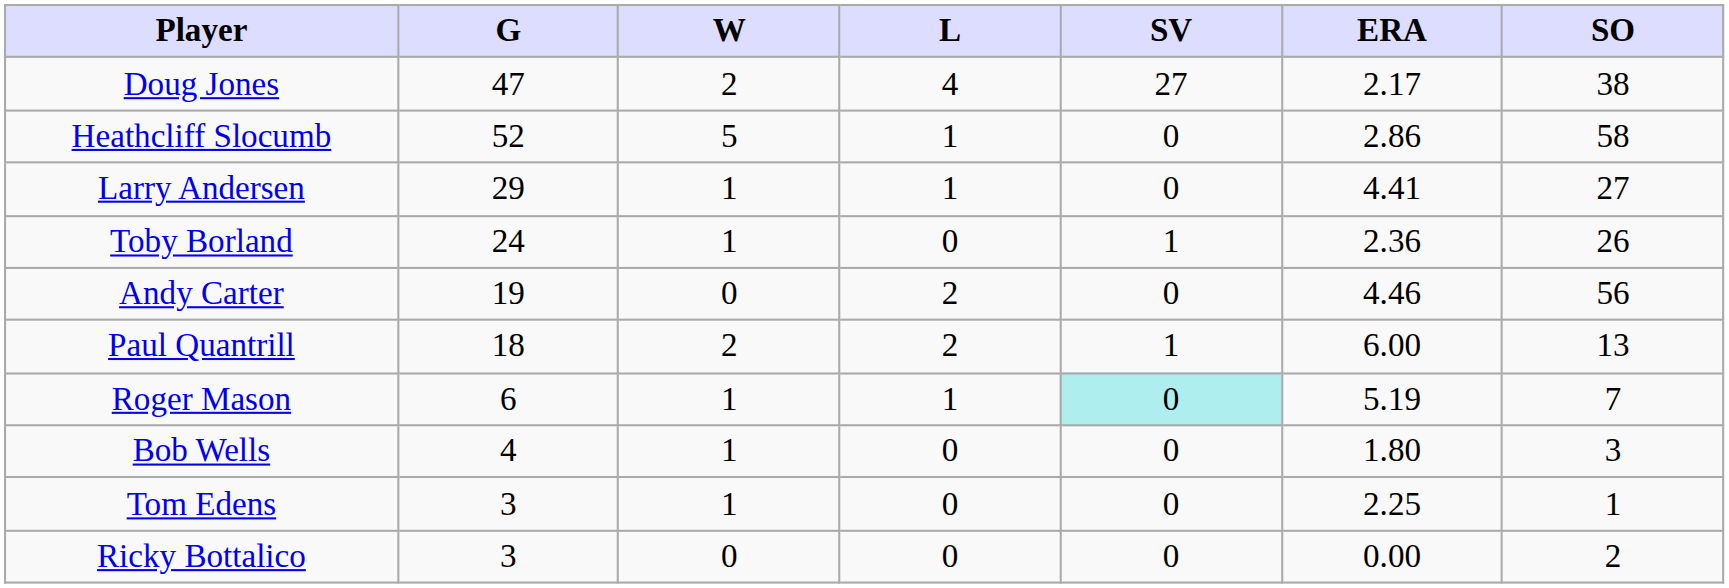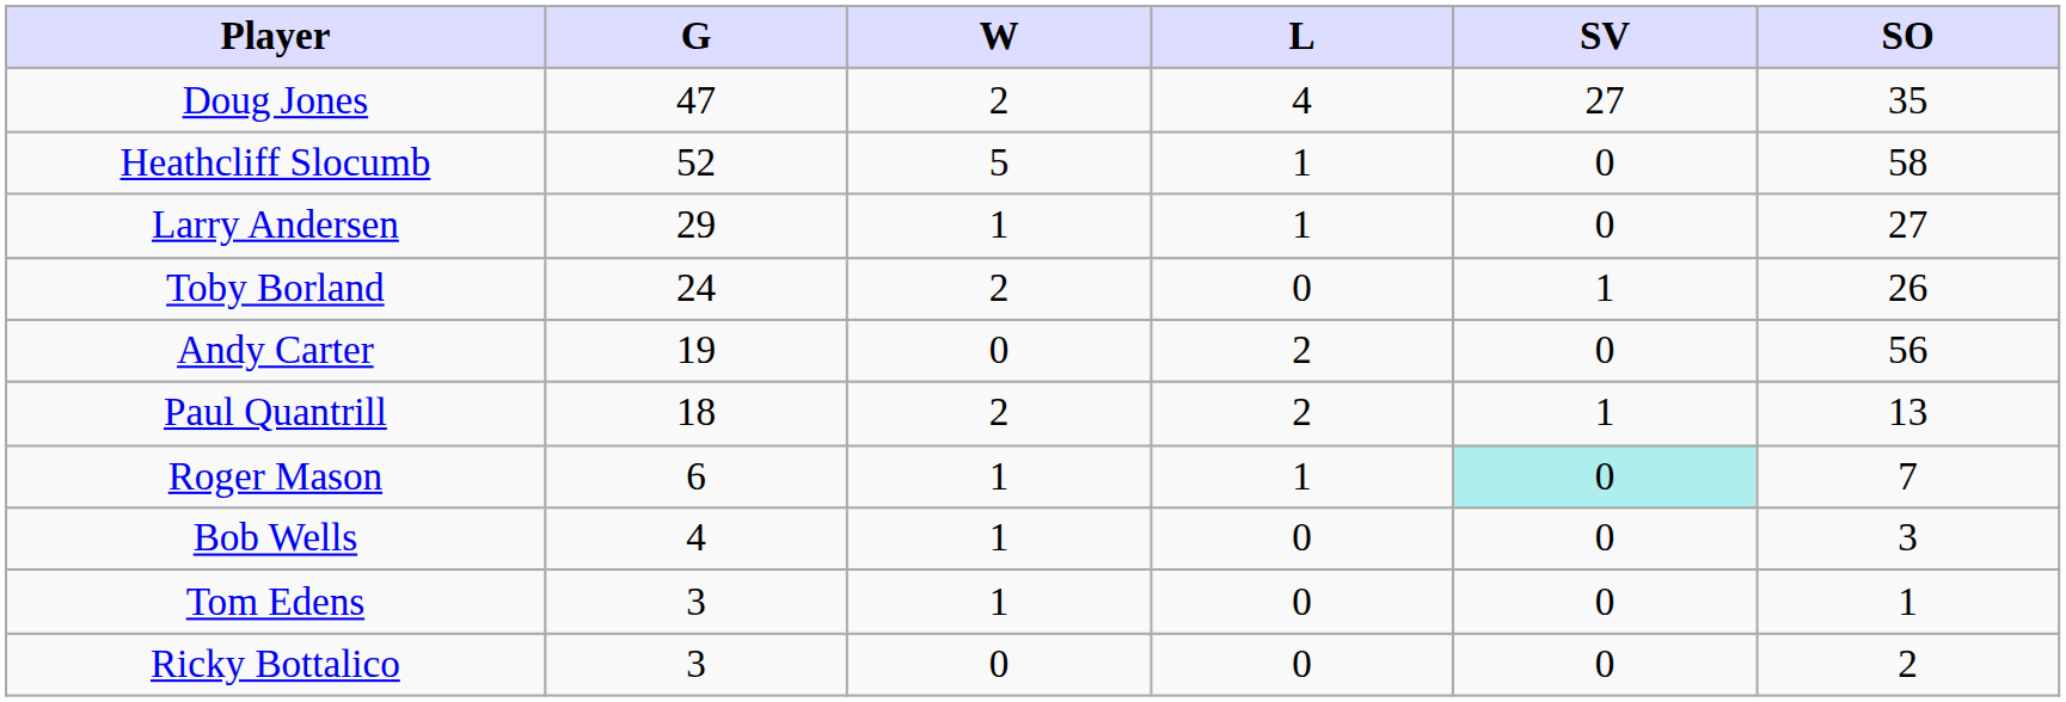 <table class="wikitable sortable">
 <tr>
 <th style="background:#ddf; width:16%;">Player</th>
 <th style="background:#ddf; width:9%;">G</th>
 <th style="background:#ddf; width:9%;">W</th>
 <th style="background:#ddf; width:9%;">L</th>
 <th style="background:#ddf; width:9%;">SV</th>
-<th style="background:#ddf; width:9%;">ERA</th>
 <th style="background:#ddf; width:9%;">SO</th>
 </tr>
 <tr align=center>
 <td><a href='#'>Doug Jones</a></td>
 <td>47</td>
 <td>2</td>
 <td>4</td>
 <td>27</td>
-<td>2.17</td>
-<td>38</td>
+<td>35</td>
 </tr>
 <tr align=center>
 <td><a href='#'>Heathcliff Slocumb</a></td>
 <td>52</td>
 <td>5</td>
 <td>1</td>
 <td>0</td>
-<td>2.86</td>
 <td>58</td>
 </tr>
 <tr align=center>
 <td><a href='#'>Larry Andersen</a></td>
 <td>29</td>
 <td>1</td>
 <td>1</td>
 <td>0</td>
-<td>4.41</td>
 <td>27</td>
 </tr>
 <tr align=center>
 <td><a href='#'>Toby Borland</a></td>
 <td>24</td>
-<td>1</td>
+<td>2</td>
 <td>0</td>
 <td>1</td>
-<td>2.36</td>
 <td>26</td>
 </tr>
 <tr align=center>
 <td><a href='#'>Andy Carter</a></td>
 <td>19</td>
 <td>0</td>
 <td>2</td>
 <td>0</td>
-<td>4.46</td>
 <td>56</td>
 </tr>
 <tr align=center>
 <td><a href='#'>Paul Quantrill</a></td>
 <td>18</td>
 <td>2</td>
 <td>2</td>
 <td>1</td>
-<td>6.00</td>
 <td>13</td>
 </tr>
 <tr align=center>
 <td><a href='#'>Roger Mason</a></td>
 <td>6</td>
 <td>1</td>
 <td>1</td>
 <td style="background: paleturquoise;">0</td>
-<td>5.19</td>
 <td>7</td>
 </tr>
 <tr align=center>
 <td><a href='#'>Bob Wells</a></td>
 <td>4</td>
 <td>1</td>
 <td>0</td>
 <td>0</td>
-<td>1.80</td>
 <td>3</td>
 </tr>
 <tr align=center>
 <td><a href='#'>Tom Edens</a></td>
 <td>3</td>
 <td>1</td>
 <td>0</td>
 <td>0</td>
-<td>2.25</td>
 <td>1</td>
 </tr>
 <tr align=center>
 <td><a href='#'>Ricky Bottalico</a></td>
 <td>3</td>
 <td>0</td>
 <td>0</td>
 <td>0</td>
-<td>0.00</td>
 <td>2</td>
 </tr>
 </table>
